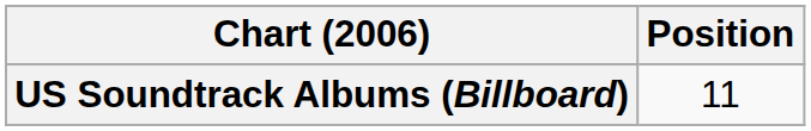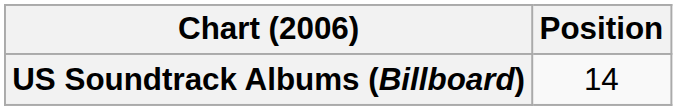 <table class="wikitable sortable plainrowheaders" style="text-align:center">
 <tr>
 <th scope="col">Chart (2006)</th>
 <th scope="col">Position</th>
 </tr>
 <tr>
 <th scope="row">US Soundtrack Albums (<em>Billboard</em>)</th>
-<td>11</td>
+<td>14</td>
 </tr>
 </table>
